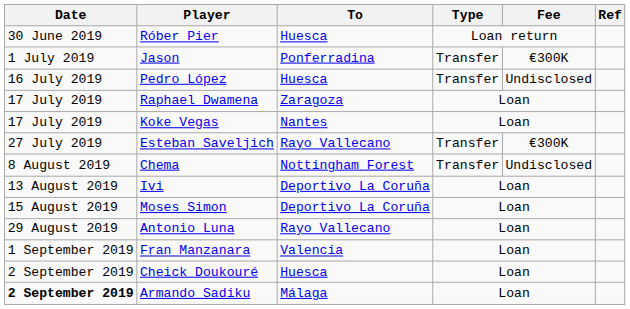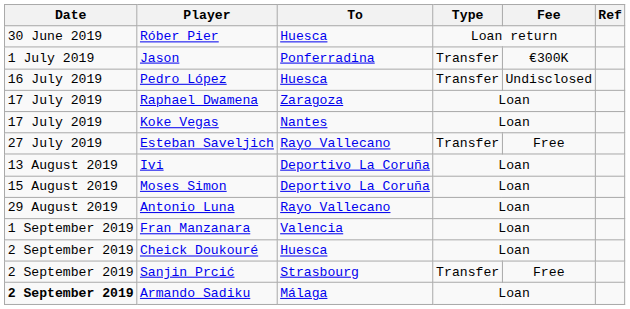 <table class="wikitable">
 <tr>
 <th>Date</th>
 <th>Player</th>
 <th>To</th>
 <th>Type</th>
 <th>Fee</th>
 <th>Ref</th>
 </tr>
 <tr>
 <td>30 June 2019</td>
 <td> <a href='#'>Róber Pier</a></td>
 <td><a href='#'>Huesca</a></td>
 <td style="text-align:center;" colspan="2">Loan return</td>
 <td align=center></td>
 </tr>
 <tr>
 <td>1 July 2019</td>
 <td> <a href='#'>Jason</a></td>
 <td><a href='#'>Ponferradina</a></td>
 <td align=center>Transfer</td>
 <td align=center>€300K</td>
 <td align=center></td>
 </tr>
 <tr>
 <td>16 July 2019</td>
 <td> <a href='#'>Pedro López</a></td>
 <td><a href='#'>Huesca</a></td>
 <td align=center>Transfer</td>
 <td align=center>Undisclosed</td>
 <td align=center></td>
 </tr>
 <tr>
 <td>17 July 2019</td>
 <td> <a href='#'>Raphael Dwamena</a></td>
 <td><a href='#'>Zaragoza</a></td>
 <td style="text-align:center;" colspan="2">Loan</td>
 <td align=center></td>
 </tr>
 <tr>
 <td>17 July 2019</td>
 <td> <a href='#'>Koke Vegas</a></td>
 <td> <a href='#'>Nantes</a></td>
 <td style="text-align:center;" colspan="2">Loan</td>
 <td align=center></td>
 </tr>
 <tr>
 <td>27 July 2019</td>
 <td> <a href='#'>Esteban Saveljich</a></td>
 <td><a href='#'>Rayo Vallecano</a></td>
 <td align=center>Transfer</td>
-<td align=center>€300K</td>
-<td align=center></td>
-</tr>
-<tr>
-<td>8 August 2019</td>
-<td> <a href='#'>Chema</a></td>
-<td> <a href='#'>Nottingham Forest</a></td>
-<td align=center>Transfer</td>
-<td align=center>Undisclosed</td>
+<td align=center>Free</td>
 <td align=center></td>
 </tr>
 <tr>
 <td>13 August 2019</td>
 <td> <a href='#'>Ivi</a></td>
 <td><a href='#'>Deportivo La Coruña</a></td>
 <td style="text-align:center;" colspan="2">Loan</td>
 <td align=center></td>
 </tr>
 <tr>
 <td>15 August 2019</td>
 <td> <a href='#'>Moses Simon</a></td>
 <td><a href='#'>Deportivo La Coruña</a></td>
 <td style="text-align:center;" colspan="2">Loan</td>
 <td align=center></td>
 </tr>
 <tr>
 <td>29 August 2019</td>
 <td> <a href='#'>Antonio Luna</a></td>
 <td><a href='#'>Rayo Vallecano</a></td>
 <td style="text-align:center;" colspan="2">Loan</td>
 <td align=center></td>
 </tr>
 <tr>
 <td>1 September 2019</td>
 <td> <a href='#'>Fran Manzanara</a></td>
 <td><a href='#'>Valencia</a></td>
 <td style="text-align:center;" colspan="2">Loan</td>
 <td align=center></td>
 </tr>
 <tr>
 <td>2 September 2019</td>
 <td> <a href='#'>Cheick Doukouré</a></td>
 <td><a href='#'>Huesca</a></td>
 <td style="text-align:center;" colspan="2">Loan</td>
 <td align=center></td>
 </tr>
 <tr>
+<td>2 September 2019</td>
+<td> <a href='#'>Sanjin Prcić</a></td>
+<td> <a href='#'>Strasbourg</a></td>
+<td align=center>Transfer</td>
+<td align=center>Free</td>
+<td align=center></td>
+</tr>
+<tr>
 <td><strong>2 September 2019</strong></td>
 <td> <a href='#'>Armando Sadiku</a></td>
 <td><a href='#'>Málaga</a></td>
 <td style="text-align:center;" colspan="2">Loan</td>
 <td align=center></td>
 </tr>
 </table>
